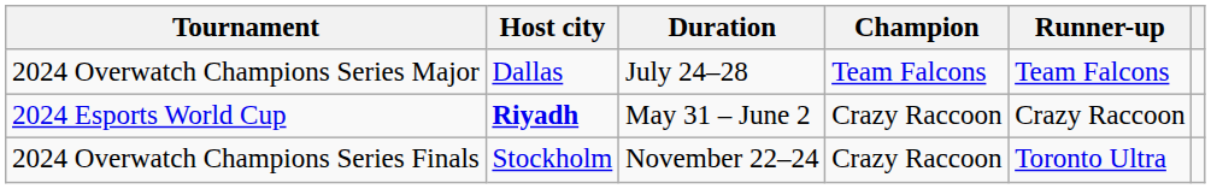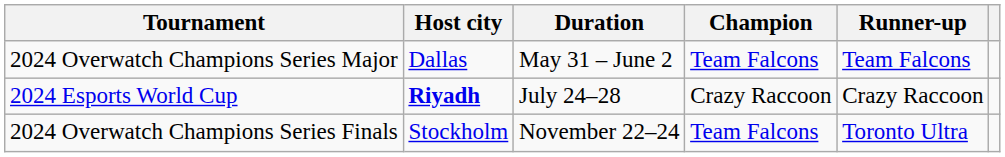 <table class="wikitable">
 <tr>
 <th>Tournament</th>
 <th>Host city</th>
 <th>Duration</th>
 <th>Champion</th>
 <th>Runner-up</th>
 <th></th>
 </tr>
 <tr>
 <td>2024 Overwatch Champions Series Major</td>
 <td> <a href='#'>Dallas</a></td>
-<td>July 24–28</td>
+<td>May 31 – June 2</td>
 <td><a href='#'>Team Falcons</a></td>
 <td><a href='#'>Team Falcons</a></td>
 <td></td>
 </tr>
 <tr>
 <td><a href='#'>2024 Esports World Cup</a></td>
 <td><strong> <a href='#'>Riyadh</a></strong></td>
-<td>May 31 – June 2</td>
+<td>July 24–28</td>
 <td>Crazy Raccoon</td>
 <td>Crazy Raccoon</td>
 <td></td>
 </tr>
 <tr>
 <td>2024 Overwatch Champions Series Finals</td>
 <td> <a href='#'>Stockholm</a></td>
 <td>November 22–24</td>
-<td>Crazy Raccoon</td>
+<td><a href='#'>Team Falcons</a></td>
 <td><a href='#'>Toronto Ultra</a></td>
 <td></td>
 </tr>
 </table>
